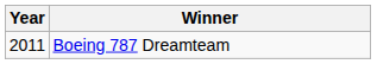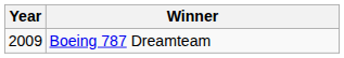 <table class="wikitable" style="text-align:left">
 <tr>
 <th style="width:20px;">Year</th>
 <th style="width:300px;">Winner</th>
 </tr>
 <tr>
-<td>2011</td>
+<td>2009</td>
 <td><a href='#'>Boeing 787</a> Dreamteam</td>
 </tr>
 </table>
